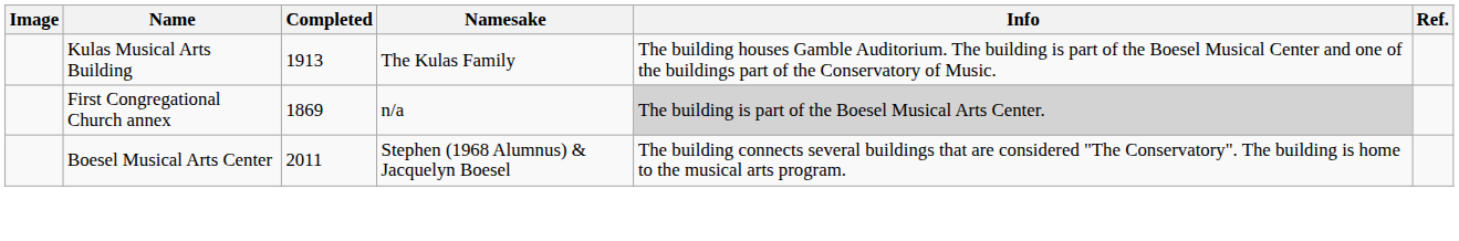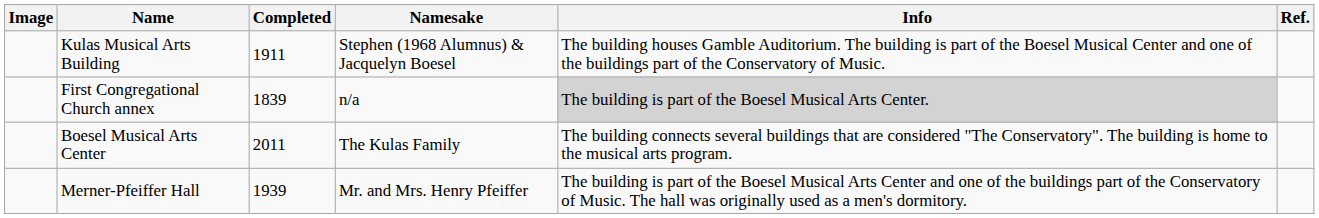 <table class="wikitable sortable">
 <tr>
 <th class="unsortable">Image</th>
 <th>Name</th>
 <th>Completed</th>
 <th>Namesake</th>
 <th>Info</th>
 <th>Ref.</th>
 </tr>
 <tr>
 <td></td>
 <td>Kulas Musical Arts Building</td>
-<td>1913</td>
-<td>The Kulas Family</td>
+<td>1911</td>
+<td>Stephen (1968 Alumnus) & Jacquelyn Boesel</td>
 <td>The building houses Gamble Auditorium. The building is part of the Boesel Musical Center and one of the buildings part of the Conservatory of Music.</td>
 <td></td>
 </tr>
 <tr>
 <td></td>
 <td>First Congregational Church annex</td>
-<td>1869</td>
+<td>1839</td>
 <td>n/a</td>
 <td style="background: lightgrey;">The building is part of the Boesel Musical Arts Center.</td>
 <td></td>
 </tr>
 <tr>
 <td></td>
 <td>Boesel Musical Arts Center</td>
 <td>2011</td>
-<td>Stephen (1968 Alumnus) & Jacquelyn Boesel</td>
+<td>The Kulas Family</td>
 <td>The building connects several buildings that are considered "The Conservatory". The building is home to the musical arts program.</td>
 <td></td>
 </tr>
+<tr>
+<td></td>
+<td>Merner-Pfeiffer Hall</td>
+<td>1939</td>
+<td>Mr. and Mrs. Henry Pfeiffer</td>
+<td>The building is part of the Boesel Musical Arts Center and one of the buildings part of the Conservatory of Music. The hall was originally used as a men's dormitory.</td>
+<td></td>
+</tr>
 </table>
